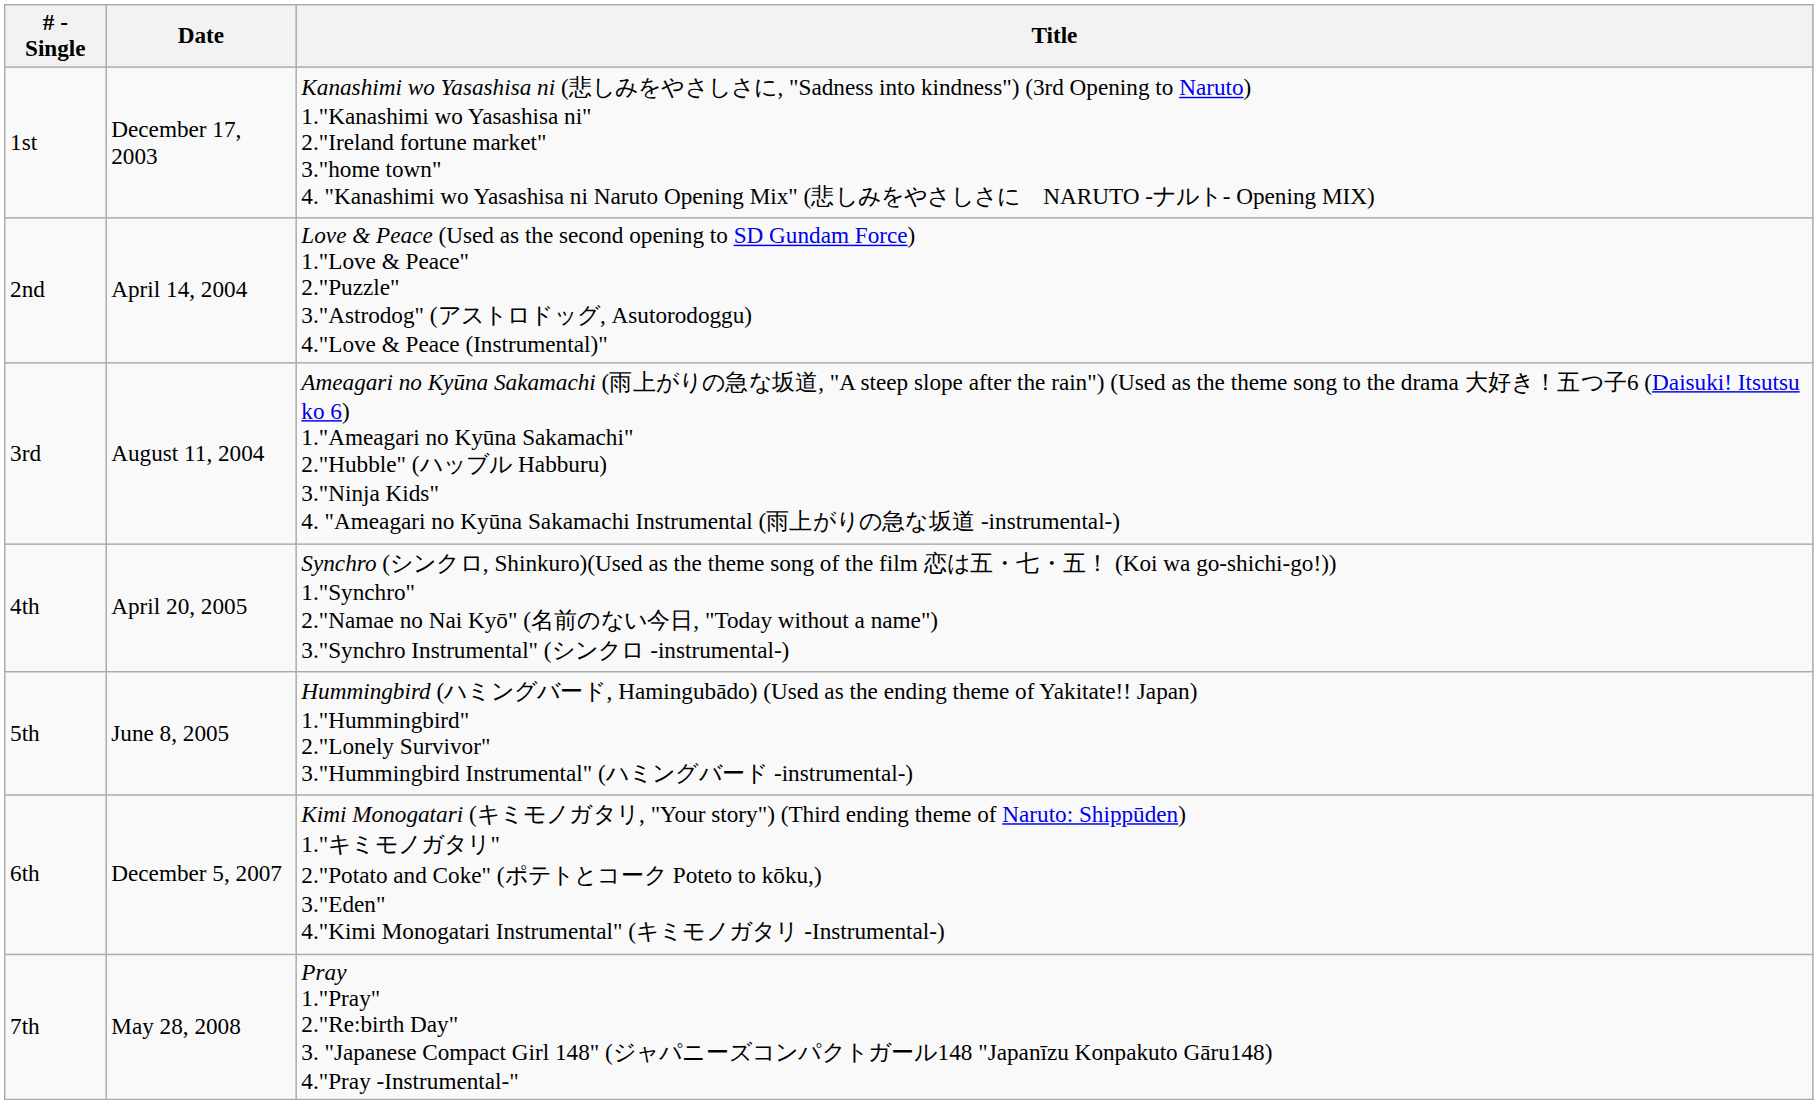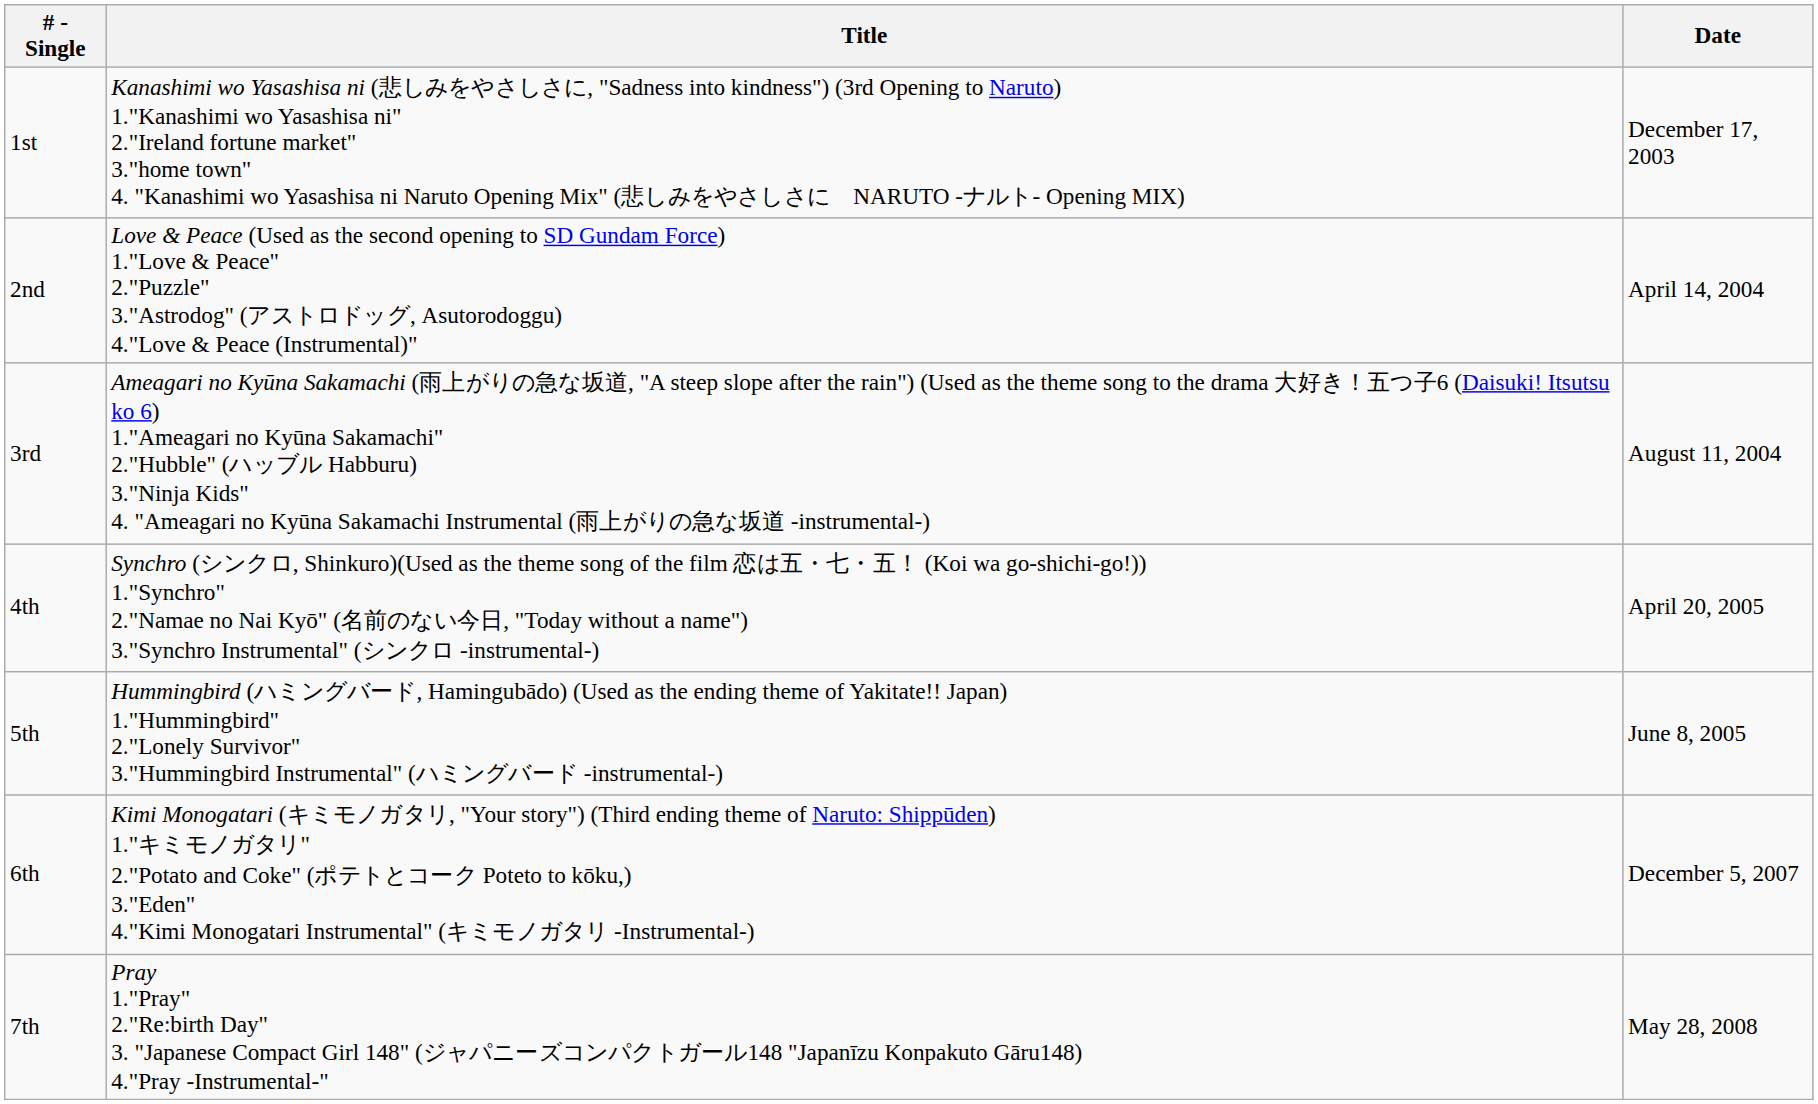 <table class="wikitable" border="1">
 <tr>
 <th># - Single</th>
+<th>Title</th>
 <th>Date</th>
-<th>Title</th>
 </tr>
 <tr>
 <td>1st</td>
+<td><em>Kanashimi wo Yasashisa ni</em> (悲しみをやさしさに, "Sadness into kindness") (3rd Opening to <a href='#'>Naruto</a>)<br>1."Kanashimi wo Yasashisa ni"<br>2."Ireland fortune market"<br>3."home town"<br>4. "Kanashimi wo Yasashisa ni Naruto Opening Mix" (悲しみをやさしさに　NARUTO -ナルト- Opening MIX)</td>
 <td>December 17, 2003</td>
-<td><em>Kanashimi wo Yasashisa ni</em> (悲しみをやさしさに, "Sadness into kindness") (3rd Opening to <a href='#'>Naruto</a>)<br>1."Kanashimi wo Yasashisa ni"<br>2."Ireland fortune market"<br>3."home town"<br>4. "Kanashimi wo Yasashisa ni Naruto Opening Mix" (悲しみをやさしさに　NARUTO -ナルト- Opening MIX)</td>
 </tr>
 <tr>
 <td>2nd</td>
+<td><em>Love & Peace</em> (Used as the second opening to <a href='#'>SD Gundam Force</a>)<br>1."Love & Peace"<br>2."Puzzle"<br>3."Astrodog" (アストロドッグ, Asutorodoggu)<br>4."Love & Peace (Instrumental)"</td>
 <td>April 14, 2004</td>
-<td><em>Love & Peace</em> (Used as the second opening to <a href='#'>SD Gundam Force</a>)<br>1."Love & Peace"<br>2."Puzzle"<br>3."Astrodog" (アストロドッグ, Asutorodoggu)<br>4."Love & Peace (Instrumental)"</td>
 </tr>
 <tr>
 <td>3rd</td>
+<td><em>Ameagari no Kyūna Sakamachi</em> (雨上がりの急な坂道, "A steep slope after the rain") (Used as the theme song to  the drama 大好き！五つ子6 (<a href='#'>Daisuki! Itsutsu ko 6</a>)<br>1."Ameagari no Kyūna Sakamachi"<br>2."Hubble" (ハッブル Habburu)<br>3."Ninja Kids"<br>4. "Ameagari no Kyūna Sakamachi Instrumental (雨上がりの急な坂道 -instrumental-)</td>
 <td>August 11, 2004</td>
-<td><em>Ameagari no Kyūna Sakamachi</em> (雨上がりの急な坂道, "A steep slope after the rain") (Used as the theme song to  the drama 大好き！五つ子6 (<a href='#'>Daisuki! Itsutsu ko 6</a>)<br>1."Ameagari no Kyūna Sakamachi"<br>2."Hubble" (ハッブル Habburu)<br>3."Ninja Kids"<br>4. "Ameagari no Kyūna Sakamachi Instrumental (雨上がりの急な坂道 -instrumental-)</td>
 </tr>
 <tr>
 <td>4th</td>
+<td><em>Synchro</em> (シンクロ, Shinkuro)(Used as the theme song of the film 恋は五・七・五！ (Koi wa go-shichi-go!))<br>1."Synchro"<br>2."Namae no Nai Kyō" (名前のない今日, "Today without a name")<br>3."Synchro Instrumental" (シンクロ -instrumental-)</td>
 <td>April 20, 2005</td>
-<td><em>Synchro</em> (シンクロ, Shinkuro)(Used as the theme song of the film 恋は五・七・五！ (Koi wa go-shichi-go!))<br>1."Synchro"<br>2."Namae no Nai Kyō" (名前のない今日, "Today without a name")<br>3."Synchro Instrumental" (シンクロ -instrumental-)</td>
 </tr>
 <tr>
 <td>5th</td>
+<td><em>Hummingbird</em> (ハミングバード, Hamingubādo) (Used as the ending theme of Yakitate!! Japan)<br>1."Hummingbird"<br>2."Lonely Survivor"<br>3."Hummingbird Instrumental" (ハミングバード -instrumental-)</td>
 <td>June 8, 2005</td>
-<td><em>Hummingbird</em> (ハミングバード, Hamingubādo) (Used as the ending theme of Yakitate!! Japan)<br>1."Hummingbird"<br>2."Lonely Survivor"<br>3."Hummingbird Instrumental" (ハミングバード -instrumental-)</td>
 </tr>
 <tr>
 <td>6th</td>
+<td><em>Kimi Monogatari</em> (キミモノガタリ, "Your story") (Third ending theme of <a href='#'>Naruto: Shippūden</a>)<br>1."キミモノガタリ"<br>2."Potato and Coke" (ポテトとコーク Poteto to kōku,)<br>3."Eden"<br>4."Kimi Monogatari Instrumental" (キミモノガタリ -Instrumental-)</td>
 <td>December 5, 2007</td>
-<td><em>Kimi Monogatari</em> (キミモノガタリ, "Your story") (Third ending theme of <a href='#'>Naruto: Shippūden</a>)<br>1."キミモノガタリ"<br>2."Potato and Coke" (ポテトとコーク Poteto to kōku,)<br>3."Eden"<br>4."Kimi Monogatari Instrumental" (キミモノガタリ -Instrumental-)</td>
 </tr>
 <tr>
 <td>7th</td>
+<td><em>Pray</em><br>1."Pray"<br>2."Re:birth Day"<br>3. "Japanese Compact Girl 148" (ジャパニーズコンパクトガール148 "Japanīzu Konpakuto Gāru148)<br>4."Pray -Instrumental-"</td>
 <td>May 28, 2008</td>
-<td><em>Pray</em><br>1."Pray"<br>2."Re:birth Day"<br>3. "Japanese Compact Girl 148" (ジャパニーズコンパクトガール148 "Japanīzu Konpakuto Gāru148)<br>4."Pray -Instrumental-"</td>
 </tr>
 </table>
